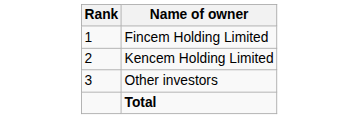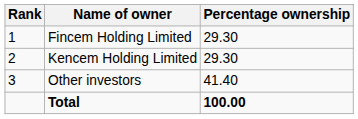 <table class="wikitable sortable" style="margin: 0.5em auto">
 <tr>
 <th>Rank</th>
 <th>Name of owner</th>
+<th>Percentage ownership</th>
 </tr>
 <tr>
 <td>1</td>
 <td>Fincem Holding Limited</td>
+<td>29.30</td>
 </tr>
 <tr>
 <td>2</td>
 <td>Kencem Holding Limited</td>
+<td>29.30</td>
 </tr>
 <tr>
 <td>3</td>
 <td>Other investors</td>
+<td>41.40</td>
 </tr>
 <tr>
 <td></td>
 <td><strong>Total</strong></td>
+<td><strong>100.00</strong></td>
 </tr>
 </table>
